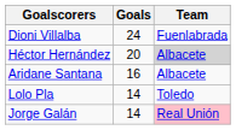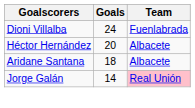 <table class="wikitable sortable" class="wikitable">
 <tr style="background:#ccc; text-align:center;">
 <th>Goalscorers</th>
 <th>Goals</th>
 <th>Team</th>
 </tr>
 <tr>
 <td> <a href='#'>Dioni Villalba</a></td>
 <td style="text-align:center;">24</td>
 <td><a href='#'>Fuenlabrada</a></td>
 </tr>
 <tr>
 <td> <a href='#'>Héctor Hernández</a></td>
 <td style="text-align:center;">20</td>
-<td style="background: lightgrey;"><a href='#'>Albacete</a></td>
+<td><a href='#'>Albacete</a></td>
 </tr>
 <tr>
 <td> <a href='#'>Aridane Santana</a></td>
-<td style="text-align:center;">16</td>
+<td style="text-align:center;">18</td>
 <td><a href='#'>Albacete</a></td>
-</tr>
-<tr>
-<td> <a href='#'>Lolo Pla</a></td>
-<td style="text-align:center;">14</td>
-<td><a href='#'>Toledo</a></td>
 </tr>
 <tr>
 <td> <a href='#'>Jorge Galán</a></td>
 <td style="text-align:center;">14</td>
 <td style="background: pink;"><a href='#'>Real Unión</a></td>
 </tr>
 </table>
